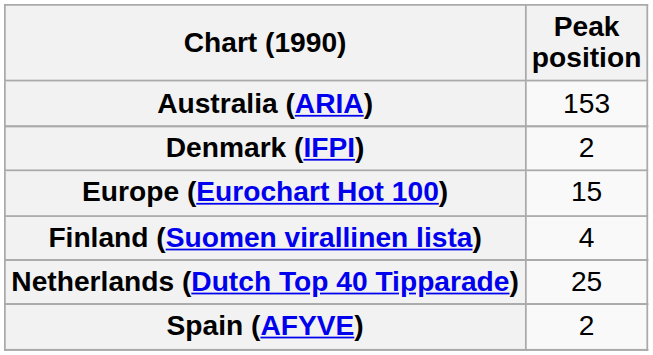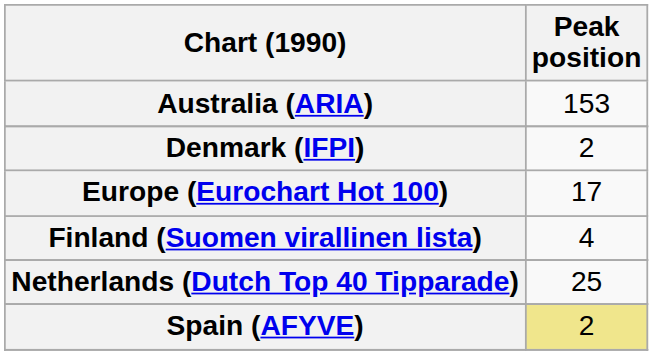 <table class="wikitable sortable plainrowheaders" style="text-align:center">
 <tr>
 <th>Chart (1990)</th>
 <th>Peak<br>position</th>
 </tr>
 <tr>
 <th scope="row">Australia (<a href='#'>ARIA</a>)</th>
 <td>153</td>
 </tr>
 <tr>
 </tr>
 <tr>
 </tr>
 <tr>
 <th scope="row">Denmark (<a href='#'>IFPI</a>)</th>
 <td>2</td>
 </tr>
 <tr>
 <th scope="row">Europe (<a href='#'>Eurochart Hot 100</a>)</th>
-<td>15</td>
+<td>17</td>
 </tr>
 <tr>
 <th scope="row">Finland (<a href='#'>Suomen virallinen lista</a>)</th>
 <td>4</td>
 </tr>
 <tr>
 </tr>
 <tr>
 </tr>
 <tr>
 </tr>
 <tr>
 </tr>
 <tr>
 <th scope="row">Netherlands (<a href='#'>Dutch Top 40 Tipparade</a>)</th>
 <td>25</td>
 </tr>
 <tr>
 </tr>
 <tr>
 <th scope="row">Spain (<a href='#'>AFYVE</a>)</th>
-<td>2</td>
+<td style="background: khaki;">2</td>
 </tr>
 <tr>
 </tr>
 <tr>
 </tr>
 <tr>
 </tr>
 <tr>
 </tr>
 <tr>
 </tr>
 <tr>
 </tr>
 </table>
